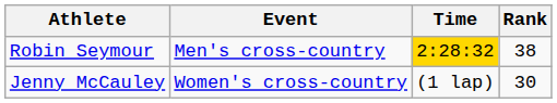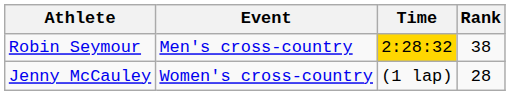 <table class=wikitable style="font-size:90%">
 <tr>
 <th>Athlete</th>
 <th>Event</th>
 <th>Time</th>
 <th>Rank</th>
 </tr>
 <tr align=center>
 <td align=left><a href='#'>Robin Seymour</a></td>
 <td align=left><a href='#'>Men's cross-country</a></td>
 <td style="background: gold;">2:28:32</td>
 <td>38</td>
 </tr>
 <tr align=center>
 <td align=left><a href='#'>Jenny McCauley</a></td>
 <td align=left><a href='#'>Women's cross-country</a></td>
 <td> (1 lap)</td>
-<td>30</td>
+<td>28</td>
 </tr>
 </table>
